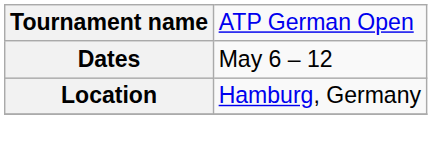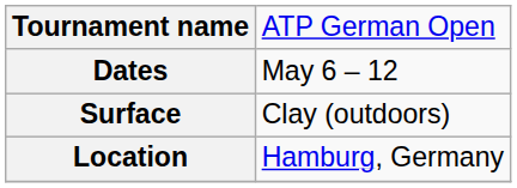 <table class="wikitable">
 <tr>
 <th>Tournament name</th>
 <td><a href='#'>ATP German Open</a></td>
 </tr>
 <tr>
 <th>Dates</th>
 <td>May 6 – 12</td>
 </tr>
 <tr>
+<th>Surface</th>
+<td>Clay (outdoors)</td>
+</tr>
+<tr>
 <th>Location</th>
 <td><a href='#'>Hamburg</a>, Germany</td>
 </tr>
 <tr>
 </tr>
 </table>
